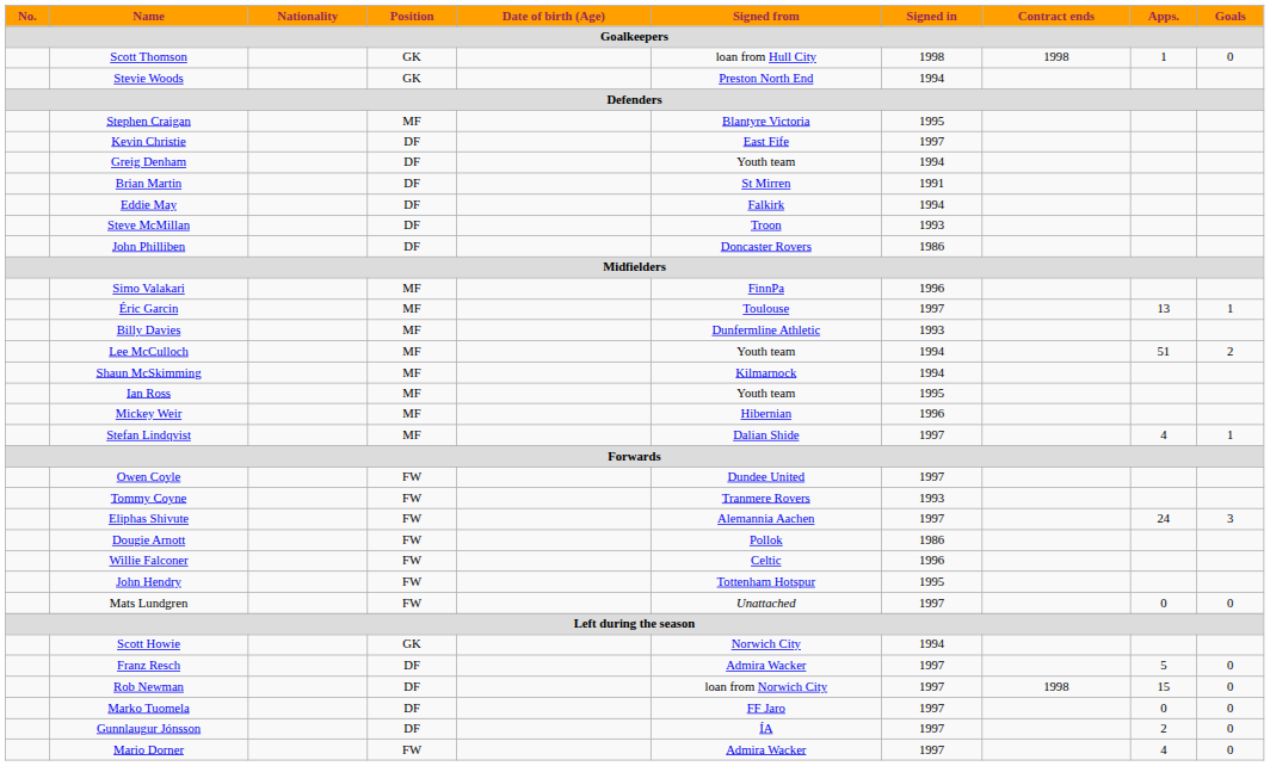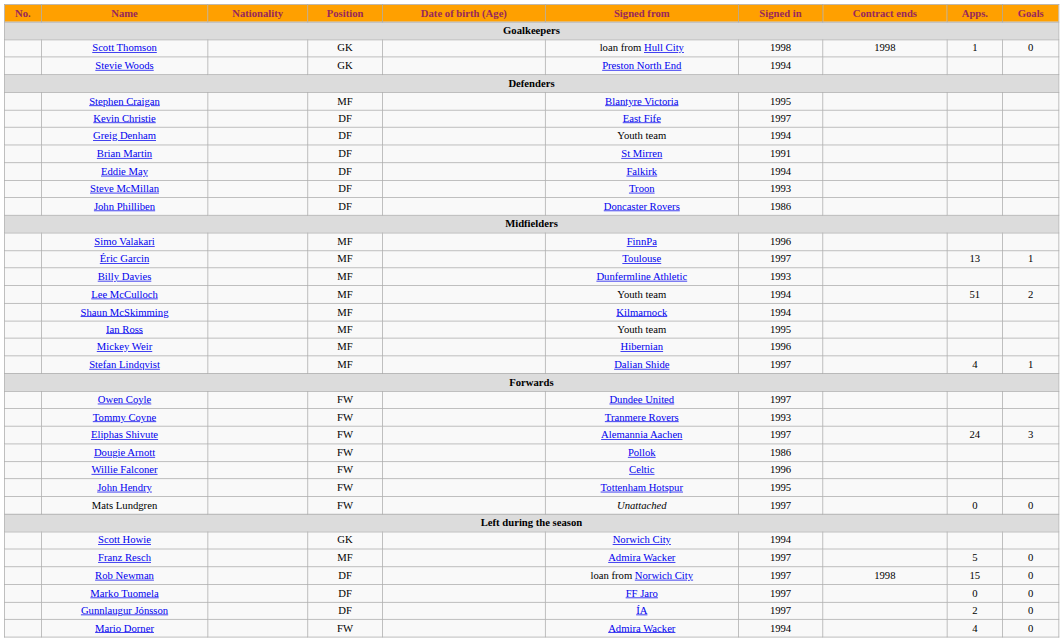 <table class="wikitable"  style="text-align:center; font-size:90%; width:90%;">
 <tr>
 <th style="background:#ffa000; color:#98285c; text-align:center;">No.</th>
 <th style="background:#ffa000; color:#98285c; text-align:center;">Name</th>
 <th style="background:#ffa000; color:#98285c; text-align:center;">Nationality</th>
 <th style="background:#ffa000; color:#98285c; text-align:center;">Position</th>
 <th style="background:#ffa000; color:#98285c; text-align:center;">Date of birth (Age)</th>
 <th style="background:#ffa000; color:#98285c; text-align:center;">Signed from</th>
 <th style="background:#ffa000; color:#98285c; text-align:center;">Signed in</th>
 <th style="background:#ffa000; color:#98285c; text-align:center;">Contract ends</th>
 <th style="background:#ffa000; color:#98285c; text-align:center;">Apps.</th>
 <th style="background:#ffa000; color:#98285c; text-align:center;">Goals</th>
 </tr>
 <tr>
 <th colspan="11"  style="background:#dcdcdc; text-align:center;">Goalkeepers</th>
 </tr>
 <tr>
 <td></td>
 <td><a href='#'>Scott Thomson</a></td>
 <td></td>
 <td>GK</td>
 <td></td>
 <td>loan from <a href='#'>Hull City</a></td>
 <td>1998</td>
 <td>1998</td>
 <td>1</td>
 <td>0</td>
 </tr>
 <tr>
 <td></td>
 <td><a href='#'>Stevie Woods</a></td>
 <td></td>
 <td>GK</td>
 <td></td>
 <td><a href='#'>Preston North End</a></td>
 <td>1994</td>
 <td></td>
 <td></td>
 <td></td>
 </tr>
 <tr>
 <th colspan="11"  style="background:#dcdcdc; text-align:center;">Defenders</th>
 </tr>
 <tr>
 <td></td>
 <td><a href='#'>Stephen Craigan</a></td>
 <td></td>
 <td>MF</td>
 <td></td>
 <td><a href='#'>Blantyre Victoria</a></td>
 <td>1995</td>
 <td></td>
 <td></td>
 <td></td>
 </tr>
 <tr>
 <td></td>
 <td><a href='#'>Kevin Christie</a></td>
 <td></td>
 <td>DF</td>
 <td></td>
 <td><a href='#'>East Fife</a></td>
 <td>1997</td>
 <td></td>
 <td></td>
 <td></td>
 </tr>
 <tr>
 <td></td>
 <td><a href='#'>Greig Denham</a></td>
 <td></td>
 <td>DF</td>
 <td></td>
 <td>Youth team</td>
 <td>1994</td>
 <td></td>
 <td></td>
 <td></td>
 </tr>
 <tr>
 <td></td>
 <td><a href='#'>Brian Martin</a></td>
 <td></td>
 <td>DF</td>
 <td></td>
 <td><a href='#'>St Mirren</a></td>
 <td>1991</td>
 <td></td>
 <td></td>
 <td></td>
 </tr>
 <tr>
 <td></td>
 <td><a href='#'>Eddie May</a></td>
 <td></td>
 <td>DF</td>
 <td></td>
 <td><a href='#'>Falkirk</a></td>
 <td>1994</td>
 <td></td>
 <td></td>
 <td></td>
 </tr>
 <tr>
 <td></td>
 <td><a href='#'>Steve McMillan</a></td>
 <td></td>
 <td>DF</td>
 <td></td>
 <td><a href='#'>Troon</a></td>
 <td>1993</td>
 <td></td>
 <td></td>
 <td></td>
 </tr>
 <tr>
 <td></td>
 <td><a href='#'>John Philliben</a></td>
 <td></td>
 <td>DF</td>
 <td></td>
 <td><a href='#'>Doncaster Rovers</a></td>
 <td>1986</td>
 <td></td>
 <td></td>
 <td></td>
 </tr>
 <tr>
 <th colspan="11"  style="background:#dcdcdc; text-align:center;">Midfielders</th>
 </tr>
 <tr>
 <td></td>
 <td><a href='#'>Simo Valakari</a></td>
 <td></td>
 <td>MF</td>
 <td></td>
 <td><a href='#'>FinnPa</a></td>
 <td>1996</td>
 <td></td>
 <td></td>
 <td></td>
 </tr>
 <tr>
 <td></td>
 <td><a href='#'>Éric Garcin</a></td>
 <td></td>
 <td>MF</td>
 <td></td>
 <td><a href='#'>Toulouse</a></td>
 <td>1997</td>
 <td></td>
 <td>13</td>
 <td>1</td>
 </tr>
 <tr>
 <td></td>
 <td><a href='#'>Billy Davies</a></td>
 <td></td>
 <td>MF</td>
 <td></td>
 <td><a href='#'>Dunfermline Athletic</a></td>
 <td>1993</td>
 <td></td>
 <td></td>
 <td></td>
 </tr>
 <tr>
 <td></td>
 <td><a href='#'>Lee McCulloch</a></td>
 <td></td>
 <td>MF</td>
 <td></td>
 <td>Youth team</td>
 <td>1994</td>
 <td></td>
 <td>51</td>
 <td>2</td>
 </tr>
 <tr>
 <td></td>
 <td><a href='#'>Shaun McSkimming</a></td>
 <td></td>
 <td>MF</td>
 <td></td>
 <td><a href='#'>Kilmarnock</a></td>
 <td>1994</td>
 <td></td>
 <td></td>
 <td></td>
 </tr>
 <tr>
 <td></td>
 <td><a href='#'>Ian Ross</a></td>
 <td></td>
 <td>MF</td>
 <td></td>
 <td>Youth team</td>
 <td>1995</td>
 <td></td>
 <td></td>
 <td></td>
 </tr>
 <tr>
 <td></td>
 <td><a href='#'>Mickey Weir</a></td>
 <td></td>
 <td>MF</td>
 <td></td>
 <td><a href='#'>Hibernian</a></td>
 <td>1996</td>
 <td></td>
 <td></td>
 <td></td>
 </tr>
 <tr>
 <td></td>
 <td><a href='#'>Stefan Lindqvist</a></td>
 <td></td>
 <td>MF</td>
 <td></td>
 <td><a href='#'>Dalian Shide</a></td>
 <td>1997</td>
 <td></td>
 <td>4</td>
 <td>1</td>
 </tr>
 <tr>
 <th colspan="11"  style="background:#dcdcdc; text-align:center;">Forwards</th>
 </tr>
 <tr>
 <td></td>
 <td><a href='#'>Owen Coyle</a></td>
 <td></td>
 <td>FW</td>
 <td></td>
 <td><a href='#'>Dundee United</a></td>
 <td>1997</td>
 <td></td>
 <td></td>
 <td></td>
 </tr>
 <tr>
 <td></td>
 <td><a href='#'>Tommy Coyne</a></td>
 <td></td>
 <td>FW</td>
 <td></td>
 <td><a href='#'>Tranmere Rovers</a></td>
 <td>1993</td>
 <td></td>
 <td></td>
 <td></td>
 </tr>
 <tr>
 <td></td>
 <td><a href='#'>Eliphas Shivute</a></td>
 <td></td>
 <td>FW</td>
 <td></td>
 <td><a href='#'>Alemannia Aachen</a></td>
 <td>1997</td>
 <td></td>
 <td>24</td>
 <td>3</td>
 </tr>
 <tr>
 <td></td>
 <td><a href='#'>Dougie Arnott</a></td>
 <td></td>
 <td>FW</td>
 <td></td>
 <td><a href='#'>Pollok</a></td>
 <td>1986</td>
 <td></td>
 <td></td>
 <td></td>
 </tr>
 <tr>
 <td></td>
 <td><a href='#'>Willie Falconer</a></td>
 <td></td>
 <td>FW</td>
 <td></td>
 <td><a href='#'>Celtic</a></td>
 <td>1996</td>
 <td></td>
 <td></td>
 <td></td>
 </tr>
 <tr>
 <td></td>
 <td><a href='#'>John Hendry</a></td>
 <td></td>
 <td>FW</td>
 <td></td>
 <td><a href='#'>Tottenham Hotspur</a></td>
 <td>1995</td>
 <td></td>
 <td></td>
 <td></td>
 </tr>
 <tr>
 <td></td>
 <td>Mats Lundgren</td>
 <td></td>
 <td>FW</td>
 <td></td>
 <td><em>Unattached</em></td>
 <td>1997</td>
 <td></td>
 <td>0</td>
 <td>0</td>
 </tr>
 <tr>
 <th colspan="11"  style="background:#dcdcdc; text-align:center;">Left during the season</th>
 </tr>
 <tr>
 <td></td>
 <td><a href='#'>Scott Howie</a></td>
 <td></td>
 <td>GK</td>
 <td></td>
 <td><a href='#'>Norwich City</a></td>
 <td>1994</td>
 <td></td>
 <td></td>
 <td></td>
 </tr>
 <tr>
 <td></td>
 <td><a href='#'>Franz Resch</a></td>
 <td></td>
-<td>DF</td>
+<td>MF</td>
 <td></td>
 <td><a href='#'>Admira Wacker</a></td>
 <td>1997</td>
 <td></td>
 <td>5</td>
 <td>0</td>
 </tr>
 <tr>
 <td></td>
 <td><a href='#'>Rob Newman</a></td>
 <td></td>
 <td>DF</td>
 <td></td>
 <td>loan from <a href='#'>Norwich City</a></td>
 <td>1997</td>
 <td>1998</td>
 <td>15</td>
 <td>0</td>
 </tr>
 <tr>
 <td></td>
 <td><a href='#'>Marko Tuomela</a></td>
 <td></td>
 <td>DF</td>
 <td></td>
 <td><a href='#'>FF Jaro</a></td>
 <td>1997</td>
 <td></td>
 <td>0</td>
 <td>0</td>
 </tr>
 <tr>
 <td></td>
 <td><a href='#'>Gunnlaugur Jónsson</a></td>
 <td></td>
 <td>DF</td>
 <td></td>
 <td><a href='#'>ÍA</a></td>
 <td>1997</td>
 <td></td>
 <td>2</td>
 <td>0</td>
 </tr>
 <tr>
 <td></td>
 <td><a href='#'>Mario Dorner</a></td>
 <td></td>
 <td>FW</td>
 <td></td>
 <td><a href='#'>Admira Wacker</a></td>
-<td>1997</td>
+<td>1994</td>
 <td></td>
 <td>4</td>
 <td>0</td>
 </tr>
 </table>
